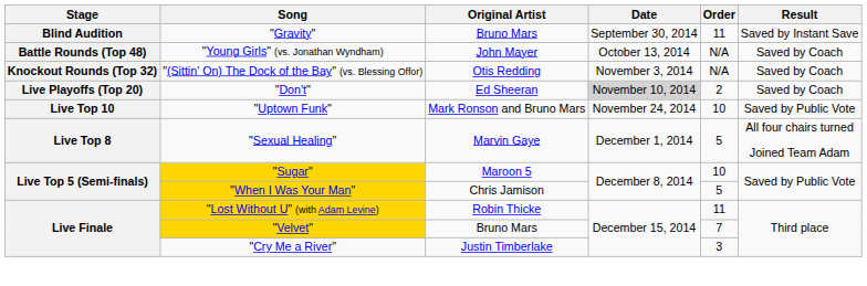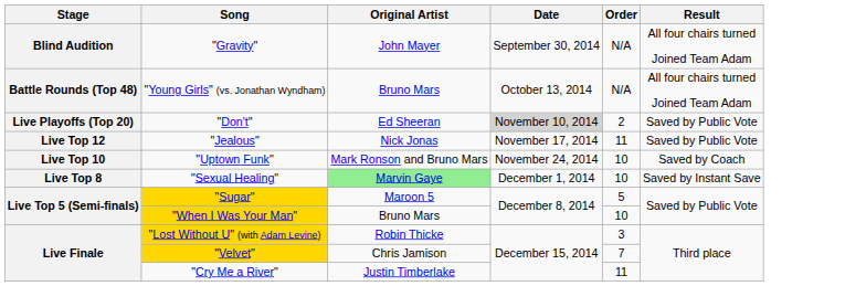 <table class="wikitable" style="text-align:center; font-size:90%; line-height:16px;">
 <tr>
 <th scope="col">Stage</th>
 <th scope="col">Song</th>
 <th scope="col">Original Artist</th>
 <th scope="col">Date</th>
 <th scope="col">Order</th>
 <th scope="col">Result</th>
 </tr>
 <tr>
 <th scope="row">Blind Audition</th>
 <td>"<a href='#'>Gravity</a>"</td>
-<td><a href='#'>Bruno Mars</a></td>
+<td><a href='#'>John Mayer</a></td>
 <td>September 30, 2014</td>
-<td>11</td>
-<td>Saved by Instant Save</td>
+<td>N/A</td>
+<td>All four chairs turned<br><br>Joined Team Adam</td>
 </tr>
 <tr>
 <th scope="row">Battle Rounds (Top 48)</th>
 <td>"<a href='#'>Young Girls</a>" <small>(vs. Jonathan Wyndham)</small></td>
-<td><a href='#'>John Mayer</a></td>
+<td><a href='#'>Bruno Mars</a></td>
 <td>October 13, 2014</td>
 <td>N/A</td>
-<td>Saved by Coach</td>
-</tr>
-<tr>
-<th scope="row">Knockout Rounds (Top 32)</th>
-<td>"<a href='#'>(Sittin' On) The Dock of the Bay</a>"  <small>(vs. Blessing Offor)</small></td>
-<td><a href='#'>Otis Redding</a></td>
-<td>November 3, 2014</td>
-<td>N/A</td>
-<td>Saved by Coach</td>
+<td>All four chairs turned<br><br>Joined Team Adam</td>
 </tr>
 <tr>
 <th scope="row">Live Playoffs (Top 20)</th>
 <td>"<a href='#'>Don't</a>"</td>
 <td><a href='#'>Ed Sheeran</a></td>
 <td style="background: lightgrey;">November 10, 2014</td>
 <td>2</td>
-<td>Saved by Coach</td>
+<td>Saved by Public Vote</td>
+</tr>
+<tr>
+<th scope="row">Live Top 12</th>
+<td>"<a href='#'>Jealous</a>"</td>
+<td><a href='#'>Nick Jonas</a></td>
+<td>November 17, 2014</td>
+<td>11</td>
+<td>Saved by Public Vote</td>
 </tr>
 <tr>
 <th scope="row">Live Top 10</th>
 <td>"<a href='#'>Uptown Funk</a>"</td>
 <td><a href='#'>Mark Ronson</a> and Bruno Mars</td>
 <td>November 24, 2014</td>
 <td>10</td>
-<td>Saved by Public Vote</td>
+<td>Saved by Coach</td>
 </tr>
 <tr>
 <th scope="row">Live Top 8</th>
 <td>"<a href='#'>Sexual Healing</a>"</td>
-<td><a href='#'>Marvin Gaye</a></td>
+<td style="background: lightgreen;"><a href='#'>Marvin Gaye</a></td>
 <td>December 1, 2014</td>
-<td>5</td>
-<td>All four chairs turned<br><br>Joined Team Adam</td>
+<td>10</td>
+<td>Saved by Instant Save</td>
 </tr>
 <tr>
 <th scope="row" rowspan="2">Live Top 5 (Semi-finals)</th>
 <td style="background:gold;">"<a href='#'>Sugar</a>"</td>
 <td><a href='#'>Maroon 5</a></td>
 <td rowspan="2">December 8, 2014</td>
-<td>10</td>
+<td>5</td>
 <td rowspan="2">Saved by Public Vote</td>
 </tr>
 <tr>
 <td style="background:gold;">"<a href='#'>When I Was Your Man</a>"</td>
-<td>Chris Jamison</td>
-<td>5</td>
+<td>Bruno Mars</td>
+<td>10</td>
 </tr>
 <tr>
 <th scope="row" rowspan="3">Live Finale</th>
 <td style="background:gold;">"<a href='#'>Lost Without U</a>" <small>(with <a href='#'>Adam Levine</a>)</small></td>
 <td><a href='#'>Robin Thicke</a></td>
 <td rowspan="3">December 15, 2014</td>
-<td>11</td>
+<td>3</td>
 <td rowspan="3">Third place</td>
 </tr>
 <tr>
 <td style="background:gold;">"<a href='#'>Velvet</a>"</td>
-<td>Bruno Mars</td>
+<td>Chris Jamison</td>
 <td>7</td>
 </tr>
 <tr>
 <td>"<a href='#'>Cry Me a River</a>"</td>
 <td><a href='#'>Justin Timberlake</a></td>
-<td>3</td>
+<td>11</td>
 </tr>
 </table>
